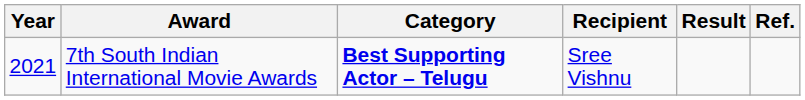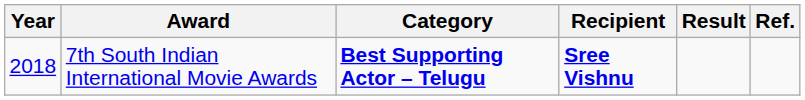 <table class="wikitable" |>
 <tr>
 <th>Year</th>
 <th>Award</th>
 <th>Category</th>
 <th>Recipient</th>
 <th>Result</th>
 <th>Ref.</th>
 </tr>
 <tr>
-<td><a href='#'>2021</a></td>
+<td><a href='#'>2018</a></td>
 <td><a href='#'>7th South Indian International Movie Awards</a></td>
 <td><strong><a href='#'>Best Supporting Actor – Telugu</a></strong></td>
-<td><a href='#'>Sree Vishnu</a></td>
+<td><strong><a href='#'>Sree Vishnu</a></strong></td>
 <td></td>
 <td></td>
 </tr>
 </table>
